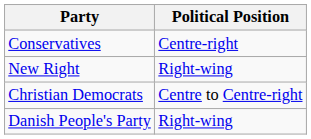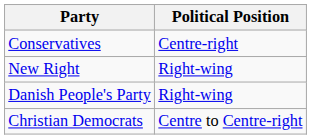 <table class="wikitable mw-collapsible mw-collapsed">
 <tr>
 <th>Party</th>
 <th>Political Position</th>
 </tr>
 <tr>
 <td><a href='#'>Conservatives</a></td>
 <td><a href='#'>Centre-right</a></td>
 </tr>
 <tr>
 <td><a href='#'>New Right</a></td>
 <td><a href='#'>Right-wing</a></td>
 </tr>
 <tr>
+<td><a href='#'>Danish People's Party</a></td>
+<td><a href='#'>Right-wing</a></td>
+</tr>
+<tr>
 <td><a href='#'>Christian Democrats</a></td>
 <td><a href='#'>Centre</a> to <a href='#'>Centre-right</a></td>
 </tr>
-<tr>
-<td><a href='#'>Danish People's Party</a></td>
-<td><a href='#'>Right-wing</a></td>
-</tr>
 </table>
